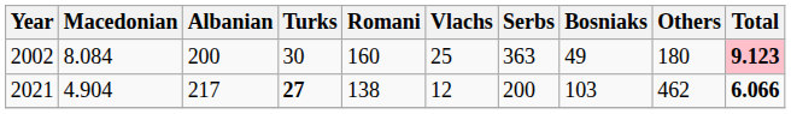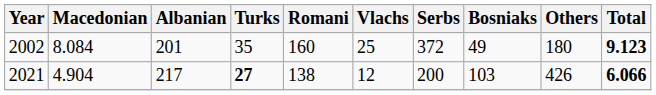 <table class="wikitable">
 <tr>
 <th>Year</th>
 <th>Macedonian</th>
 <th>Albanian</th>
 <th>Turks</th>
 <th>Romani</th>
 <th>Vlachs</th>
 <th>Serbs</th>
 <th>Bosniaks</th>
 <th><abbr>Others</abbr></th>
 <th>Total</th>
 </tr>
 <tr>
 <td>2002</td>
 <td>8.084</td>
-<td>200</td>
-<td>30</td>
+<td>201</td>
+<td>35</td>
 <td>160</td>
 <td>25</td>
-<td>363</td>
+<td>372</td>
 <td>49</td>
 <td>180</td>
-<td style="background: pink;"><strong>9.123</strong></td>
+<td><strong>9.123</strong></td>
 </tr>
 <tr>
 <td>2021</td>
 <td>4.904</td>
 <td>217</td>
 <td><strong>27</strong></td>
 <td>138</td>
 <td>12</td>
 <td>200</td>
 <td>103</td>
-<td>462</td>
+<td>426</td>
 <td><strong>6.066</strong></td>
 </tr>
 <tr>
 </tr>
 </table>
